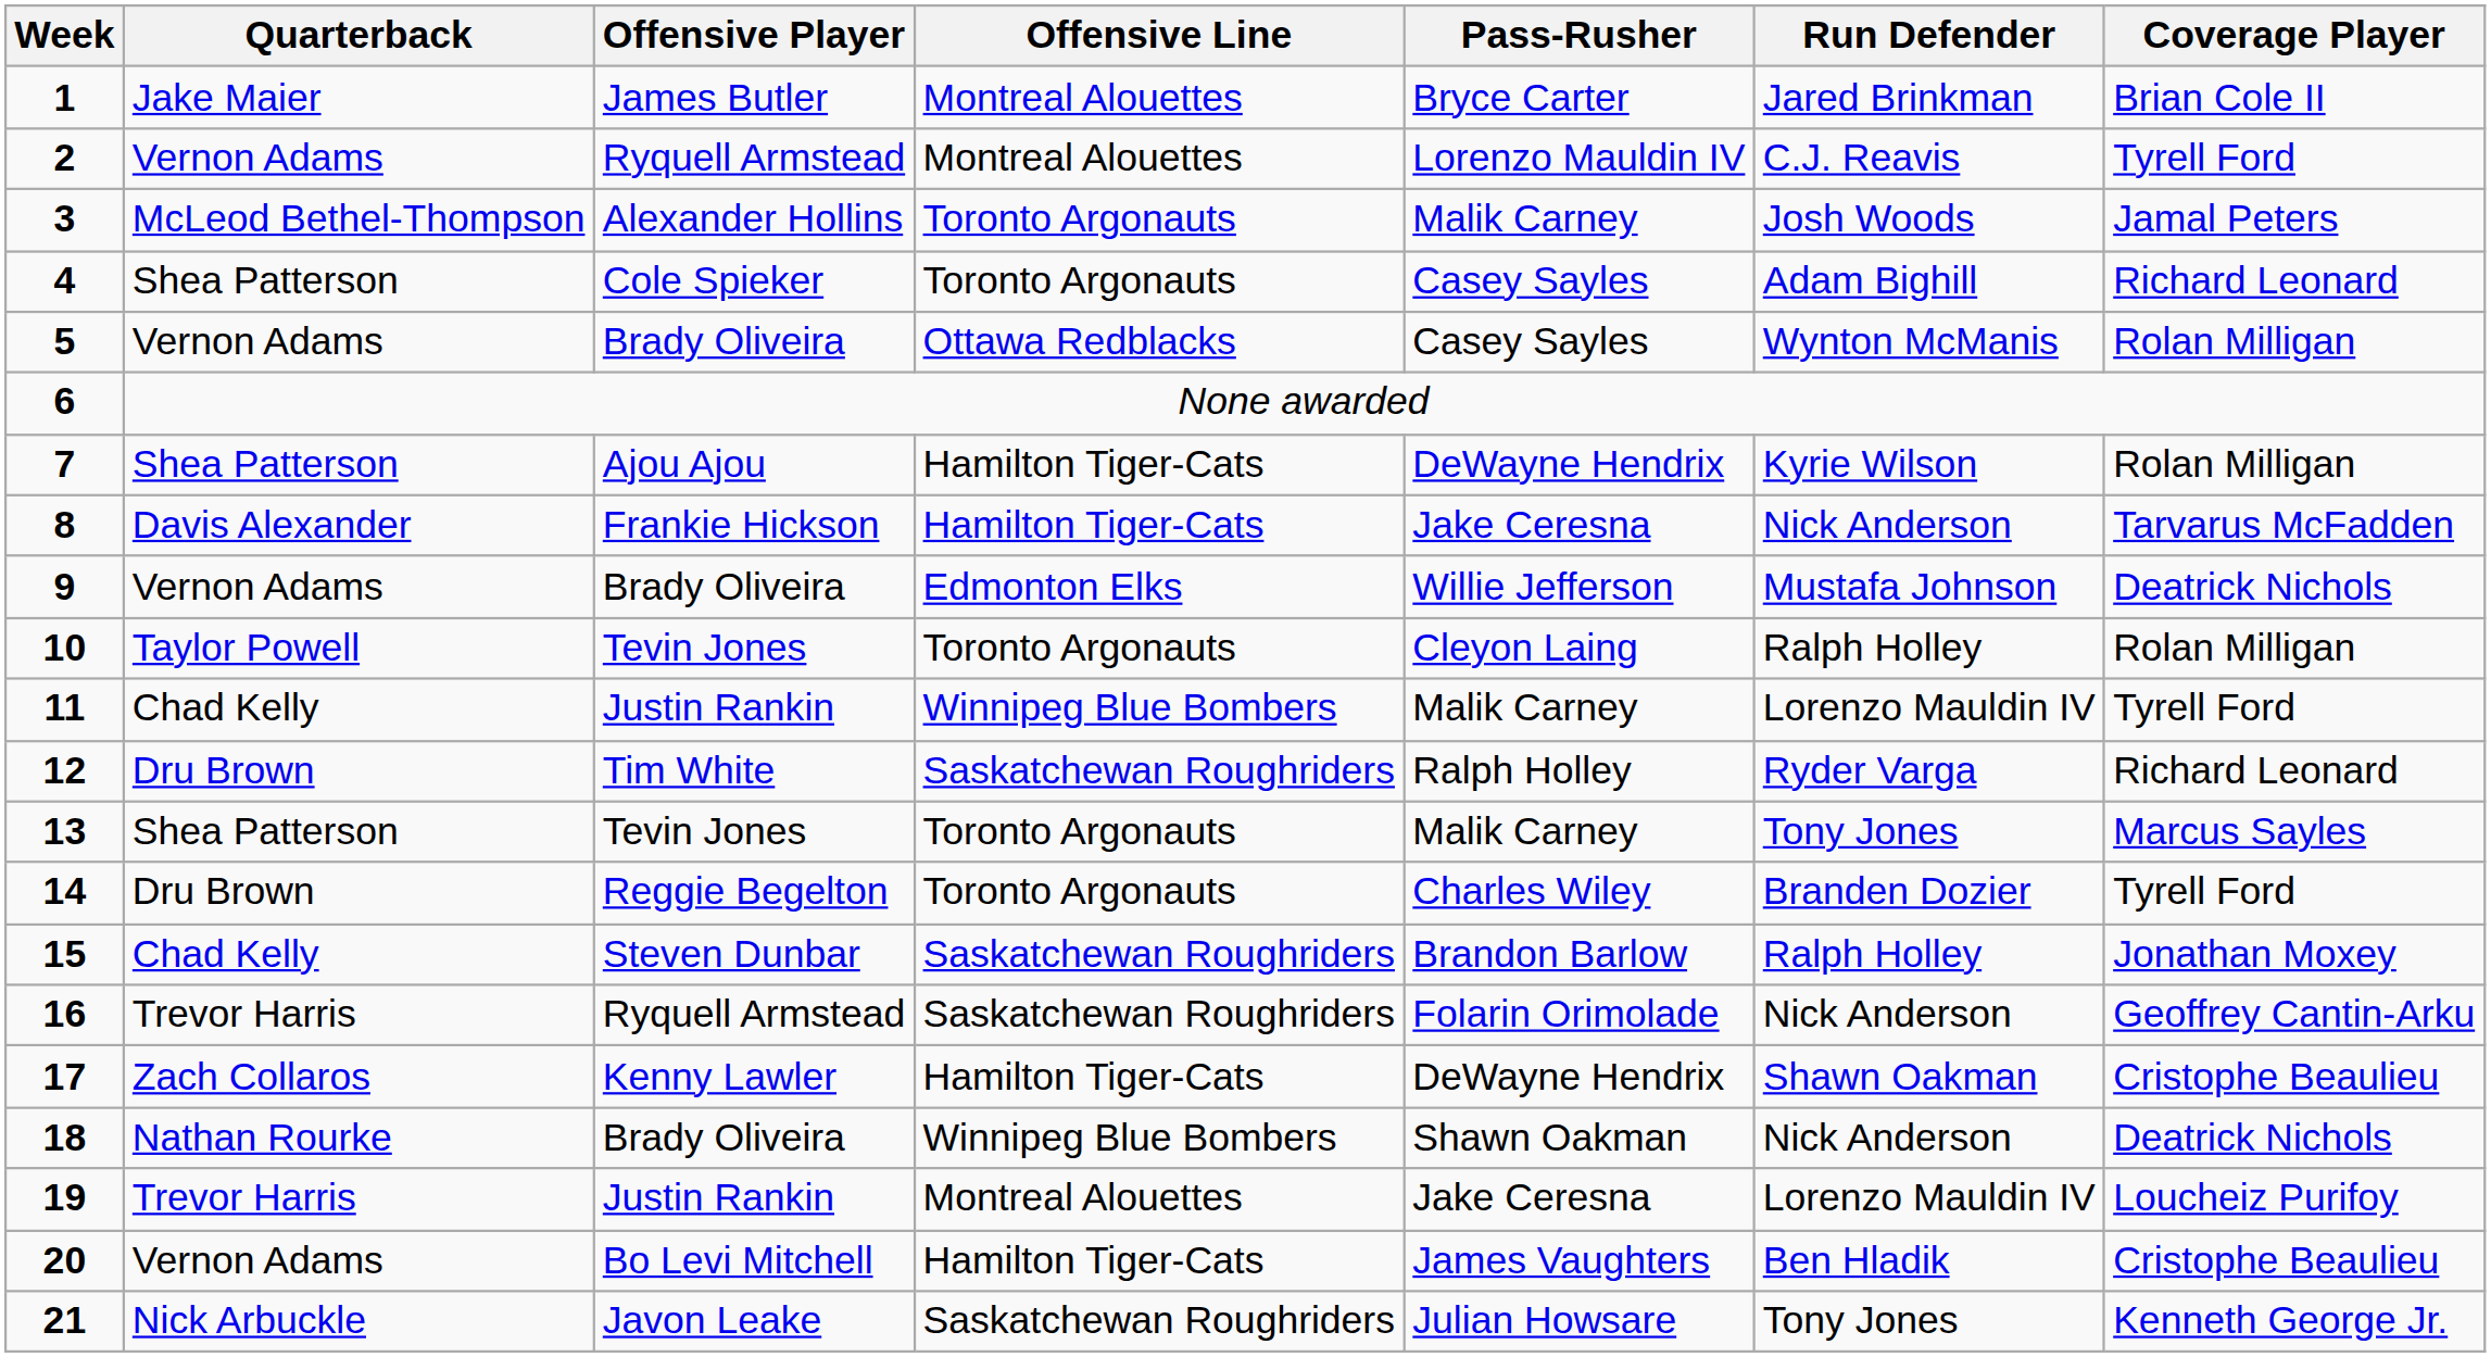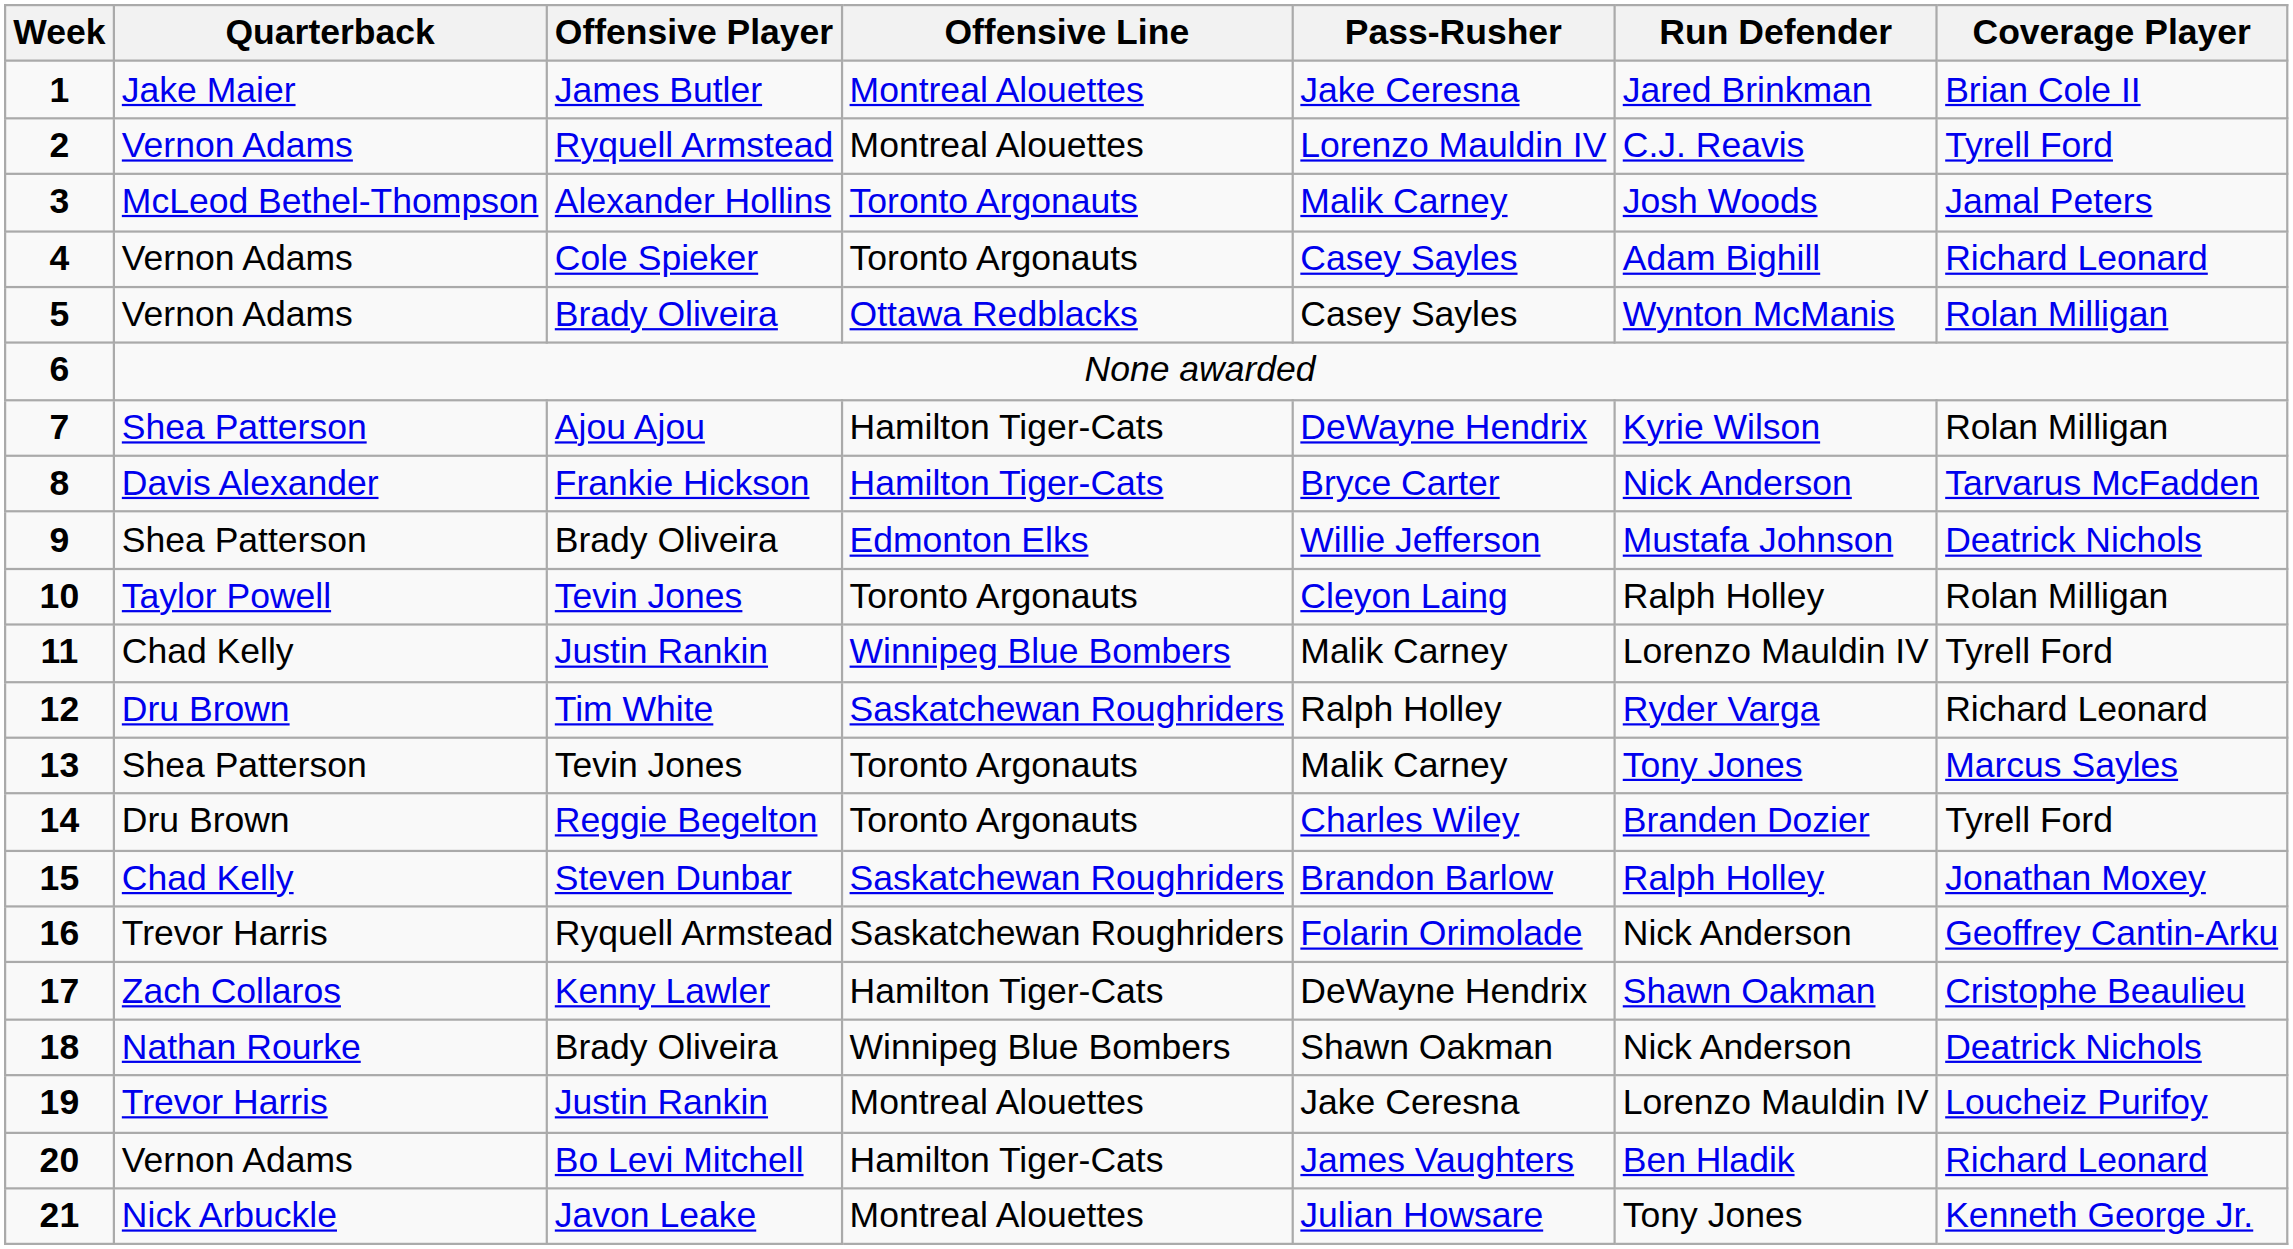 <table class="wikitable collapsible collapsed">
 <tr>
 <th>Week</th>
 <th>Quarterback</th>
 <th>Offensive Player</th>
 <th>Offensive Line</th>
 <th>Pass-Rusher</th>
 <th>Run Defender</th>
 <th>Coverage Player</th>
 </tr>
 <tr>
 <td style="text-align: center;"><strong>1</strong><br></td>
 <td><a href='#'>Jake Maier</a></td>
 <td><a href='#'>James Butler</a></td>
 <td><a href='#'>Montreal Alouettes</a></td>
-<td><a href='#'>Bryce Carter</a></td>
+<td><a href='#'>Jake Ceresna</a></td>
 <td><a href='#'>Jared Brinkman</a></td>
 <td><a href='#'>Brian Cole II</a></td>
 </tr>
 <tr>
 <td style="text-align: center;"><strong>2</strong><br></td>
 <td><a href='#'>Vernon Adams</a></td>
 <td><a href='#'>Ryquell Armstead</a></td>
 <td>Montreal Alouettes</td>
 <td><a href='#'>Lorenzo Mauldin IV</a></td>
 <td><a href='#'>C.J. Reavis</a></td>
 <td><a href='#'>Tyrell Ford</a></td>
 </tr>
 <tr>
 <td style="text-align: center;"><strong>3</strong><br></td>
 <td><a href='#'>McLeod Bethel-Thompson</a></td>
 <td><a href='#'>Alexander Hollins</a></td>
 <td><a href='#'>Toronto Argonauts</a></td>
 <td><a href='#'>Malik Carney</a></td>
 <td><a href='#'>Josh Woods</a></td>
 <td><a href='#'>Jamal Peters</a></td>
 </tr>
 <tr>
 <td style="text-align: center;"><strong>4</strong><br></td>
-<td>Shea Patterson</td>
+<td>Vernon Adams</td>
 <td><a href='#'>Cole Spieker</a></td>
 <td>Toronto Argonauts</td>
 <td><a href='#'>Casey Sayles</a></td>
 <td><a href='#'>Adam Bighill</a></td>
 <td><a href='#'>Richard Leonard</a></td>
 </tr>
 <tr>
 <td style="text-align: center;"><strong>5</strong><br></td>
 <td>Vernon Adams</td>
 <td><a href='#'>Brady Oliveira</a></td>
 <td><a href='#'>Ottawa Redblacks</a></td>
 <td>Casey Sayles</td>
 <td><a href='#'>Wynton McManis</a></td>
 <td><a href='#'>Rolan Milligan</a></td>
 </tr>
 <tr>
 <td style="text-align: center;"><strong>6</strong></td>
 <td colspan="6" style="text-align: center;"><em>None awarded</em></td>
 </tr>
 <tr>
 <td style="text-align: center;"><strong>7</strong><br></td>
 <td><a href='#'>Shea Patterson</a></td>
 <td><a href='#'>Ajou Ajou</a></td>
 <td>Hamilton Tiger-Cats</td>
 <td><a href='#'>DeWayne Hendrix</a></td>
 <td><a href='#'>Kyrie Wilson</a></td>
 <td>Rolan Milligan</td>
 </tr>
 <tr>
 <td style="text-align: center;"><strong>8</strong><br></td>
 <td><a href='#'>Davis Alexander</a></td>
 <td><a href='#'>Frankie Hickson</a></td>
 <td><a href='#'>Hamilton Tiger-Cats</a></td>
-<td><a href='#'>Jake Ceresna</a></td>
+<td><a href='#'>Bryce Carter</a></td>
 <td><a href='#'>Nick Anderson</a></td>
 <td><a href='#'>Tarvarus McFadden</a></td>
 </tr>
 <tr>
 <td style="text-align: center;"><strong>9</strong><br></td>
-<td>Vernon Adams</td>
+<td>Shea Patterson</td>
 <td>Brady Oliveira</td>
 <td><a href='#'>Edmonton Elks</a></td>
 <td><a href='#'>Willie Jefferson</a></td>
 <td><a href='#'>Mustafa Johnson</a></td>
 <td><a href='#'>Deatrick Nichols</a></td>
 </tr>
 <tr>
 <td style="text-align: center;"><strong>10</strong><br></td>
 <td><a href='#'>Taylor Powell</a></td>
 <td><a href='#'>Tevin Jones</a></td>
 <td>Toronto Argonauts</td>
 <td><a href='#'>Cleyon Laing</a></td>
 <td>Ralph Holley</td>
 <td>Rolan Milligan</td>
 </tr>
 <tr>
 <td style="text-align: center;"><strong>11</strong><br></td>
 <td>Chad Kelly</td>
 <td><a href='#'>Justin Rankin</a></td>
 <td><a href='#'>Winnipeg Blue Bombers</a></td>
 <td>Malik Carney</td>
 <td>Lorenzo Mauldin IV</td>
 <td>Tyrell Ford</td>
 </tr>
 <tr>
 <td style="text-align: center;"><strong>12</strong><br></td>
 <td><a href='#'>Dru Brown</a></td>
 <td><a href='#'>Tim White</a></td>
 <td><a href='#'>Saskatchewan Roughriders</a></td>
 <td>Ralph Holley</td>
 <td><a href='#'>Ryder Varga</a></td>
 <td>Richard Leonard</td>
 </tr>
 <tr>
 <td style="text-align: center;"><strong>13</strong><br></td>
 <td>Shea Patterson</td>
 <td>Tevin Jones</td>
 <td>Toronto Argonauts</td>
 <td>Malik Carney</td>
 <td><a href='#'>Tony Jones</a></td>
 <td><a href='#'>Marcus Sayles</a></td>
 </tr>
 <tr>
 <td style="text-align: center;"><strong>14</strong><br></td>
 <td>Dru Brown</td>
 <td><a href='#'>Reggie Begelton</a></td>
 <td>Toronto Argonauts</td>
 <td><a href='#'>Charles Wiley</a></td>
 <td><a href='#'>Branden Dozier</a></td>
 <td>Tyrell Ford</td>
 </tr>
 <tr>
 <td style="text-align: center;"><strong>15</strong><br></td>
 <td><a href='#'>Chad Kelly</a></td>
 <td><a href='#'>Steven Dunbar</a></td>
 <td><a href='#'>Saskatchewan Roughriders</a></td>
 <td><a href='#'>Brandon Barlow</a></td>
 <td><a href='#'>Ralph Holley</a></td>
 <td><a href='#'>Jonathan Moxey</a></td>
 </tr>
 <tr>
 <td style="text-align: center;"><strong>16</strong><br></td>
 <td>Trevor Harris</td>
 <td>Ryquell Armstead</td>
 <td>Saskatchewan Roughriders</td>
 <td><a href='#'>Folarin Orimolade</a></td>
 <td>Nick Anderson</td>
 <td><a href='#'>Geoffrey Cantin-Arku</a></td>
 </tr>
 <tr>
 <td style="text-align: center;"><strong>17</strong><br></td>
 <td><a href='#'>Zach Collaros</a></td>
 <td><a href='#'>Kenny Lawler</a></td>
 <td>Hamilton Tiger-Cats</td>
 <td>DeWayne Hendrix</td>
 <td><a href='#'>Shawn Oakman</a></td>
 <td><a href='#'>Cristophe Beaulieu</a></td>
 </tr>
 <tr>
 <td style="text-align: center;"><strong>18</strong><br></td>
 <td><a href='#'>Nathan Rourke</a></td>
 <td>Brady Oliveira</td>
 <td>Winnipeg Blue Bombers</td>
 <td>Shawn Oakman</td>
 <td>Nick Anderson</td>
 <td><a href='#'>Deatrick Nichols</a></td>
 </tr>
 <tr>
 <td style="text-align: center;"><strong>19</strong><br></td>
 <td><a href='#'>Trevor Harris</a></td>
 <td><a href='#'>Justin Rankin</a></td>
 <td>Montreal Alouettes</td>
 <td>Jake Ceresna</td>
 <td>Lorenzo Mauldin IV</td>
 <td><a href='#'>Loucheiz Purifoy</a></td>
 </tr>
 <tr>
 <td style="text-align: center;"><strong>20</strong><br></td>
 <td>Vernon Adams</td>
 <td><a href='#'>Bo Levi Mitchell</a></td>
 <td>Hamilton Tiger-Cats</td>
 <td><a href='#'>James Vaughters</a></td>
 <td><a href='#'>Ben Hladik</a></td>
-<td><a href='#'>Cristophe Beaulieu</a></td>
+<td><a href='#'>Richard Leonard</a></td>
 </tr>
 <tr>
 <td style="text-align: center;"><strong>21</strong><br></td>
 <td><a href='#'>Nick Arbuckle</a></td>
 <td><a href='#'>Javon Leake</a></td>
-<td>Saskatchewan Roughriders</td>
+<td>Montreal Alouettes</td>
 <td><a href='#'>Julian Howsare</a></td>
 <td>Tony Jones</td>
 <td><a href='#'>Kenneth George Jr.</a></td>
 </tr>
 </table>
